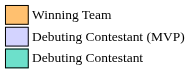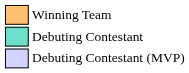 <table class="toccolours" style="white-space: nowrap; font-size: 85%">
 <tr>
 <td style="background:#FFC06F; border: 1px solid black">      </td>
 <td>Winning Team</td>
 </tr>
 <tr>
+<td style="background:#6de0cb; border: 1px solid black">      </td>
+<td>Debuting Contestant</td>
+</tr>
+<tr>
 <td style="background:#d3d3ff; border: 1px solid black">      </td>
 <td>Debuting Contestant (MVP)</td>
 </tr>
-<tr>
-<td style="background:#6de0cb; border: 1px solid black">      </td>
-<td>Debuting Contestant</td>
-</tr>
 </table>
